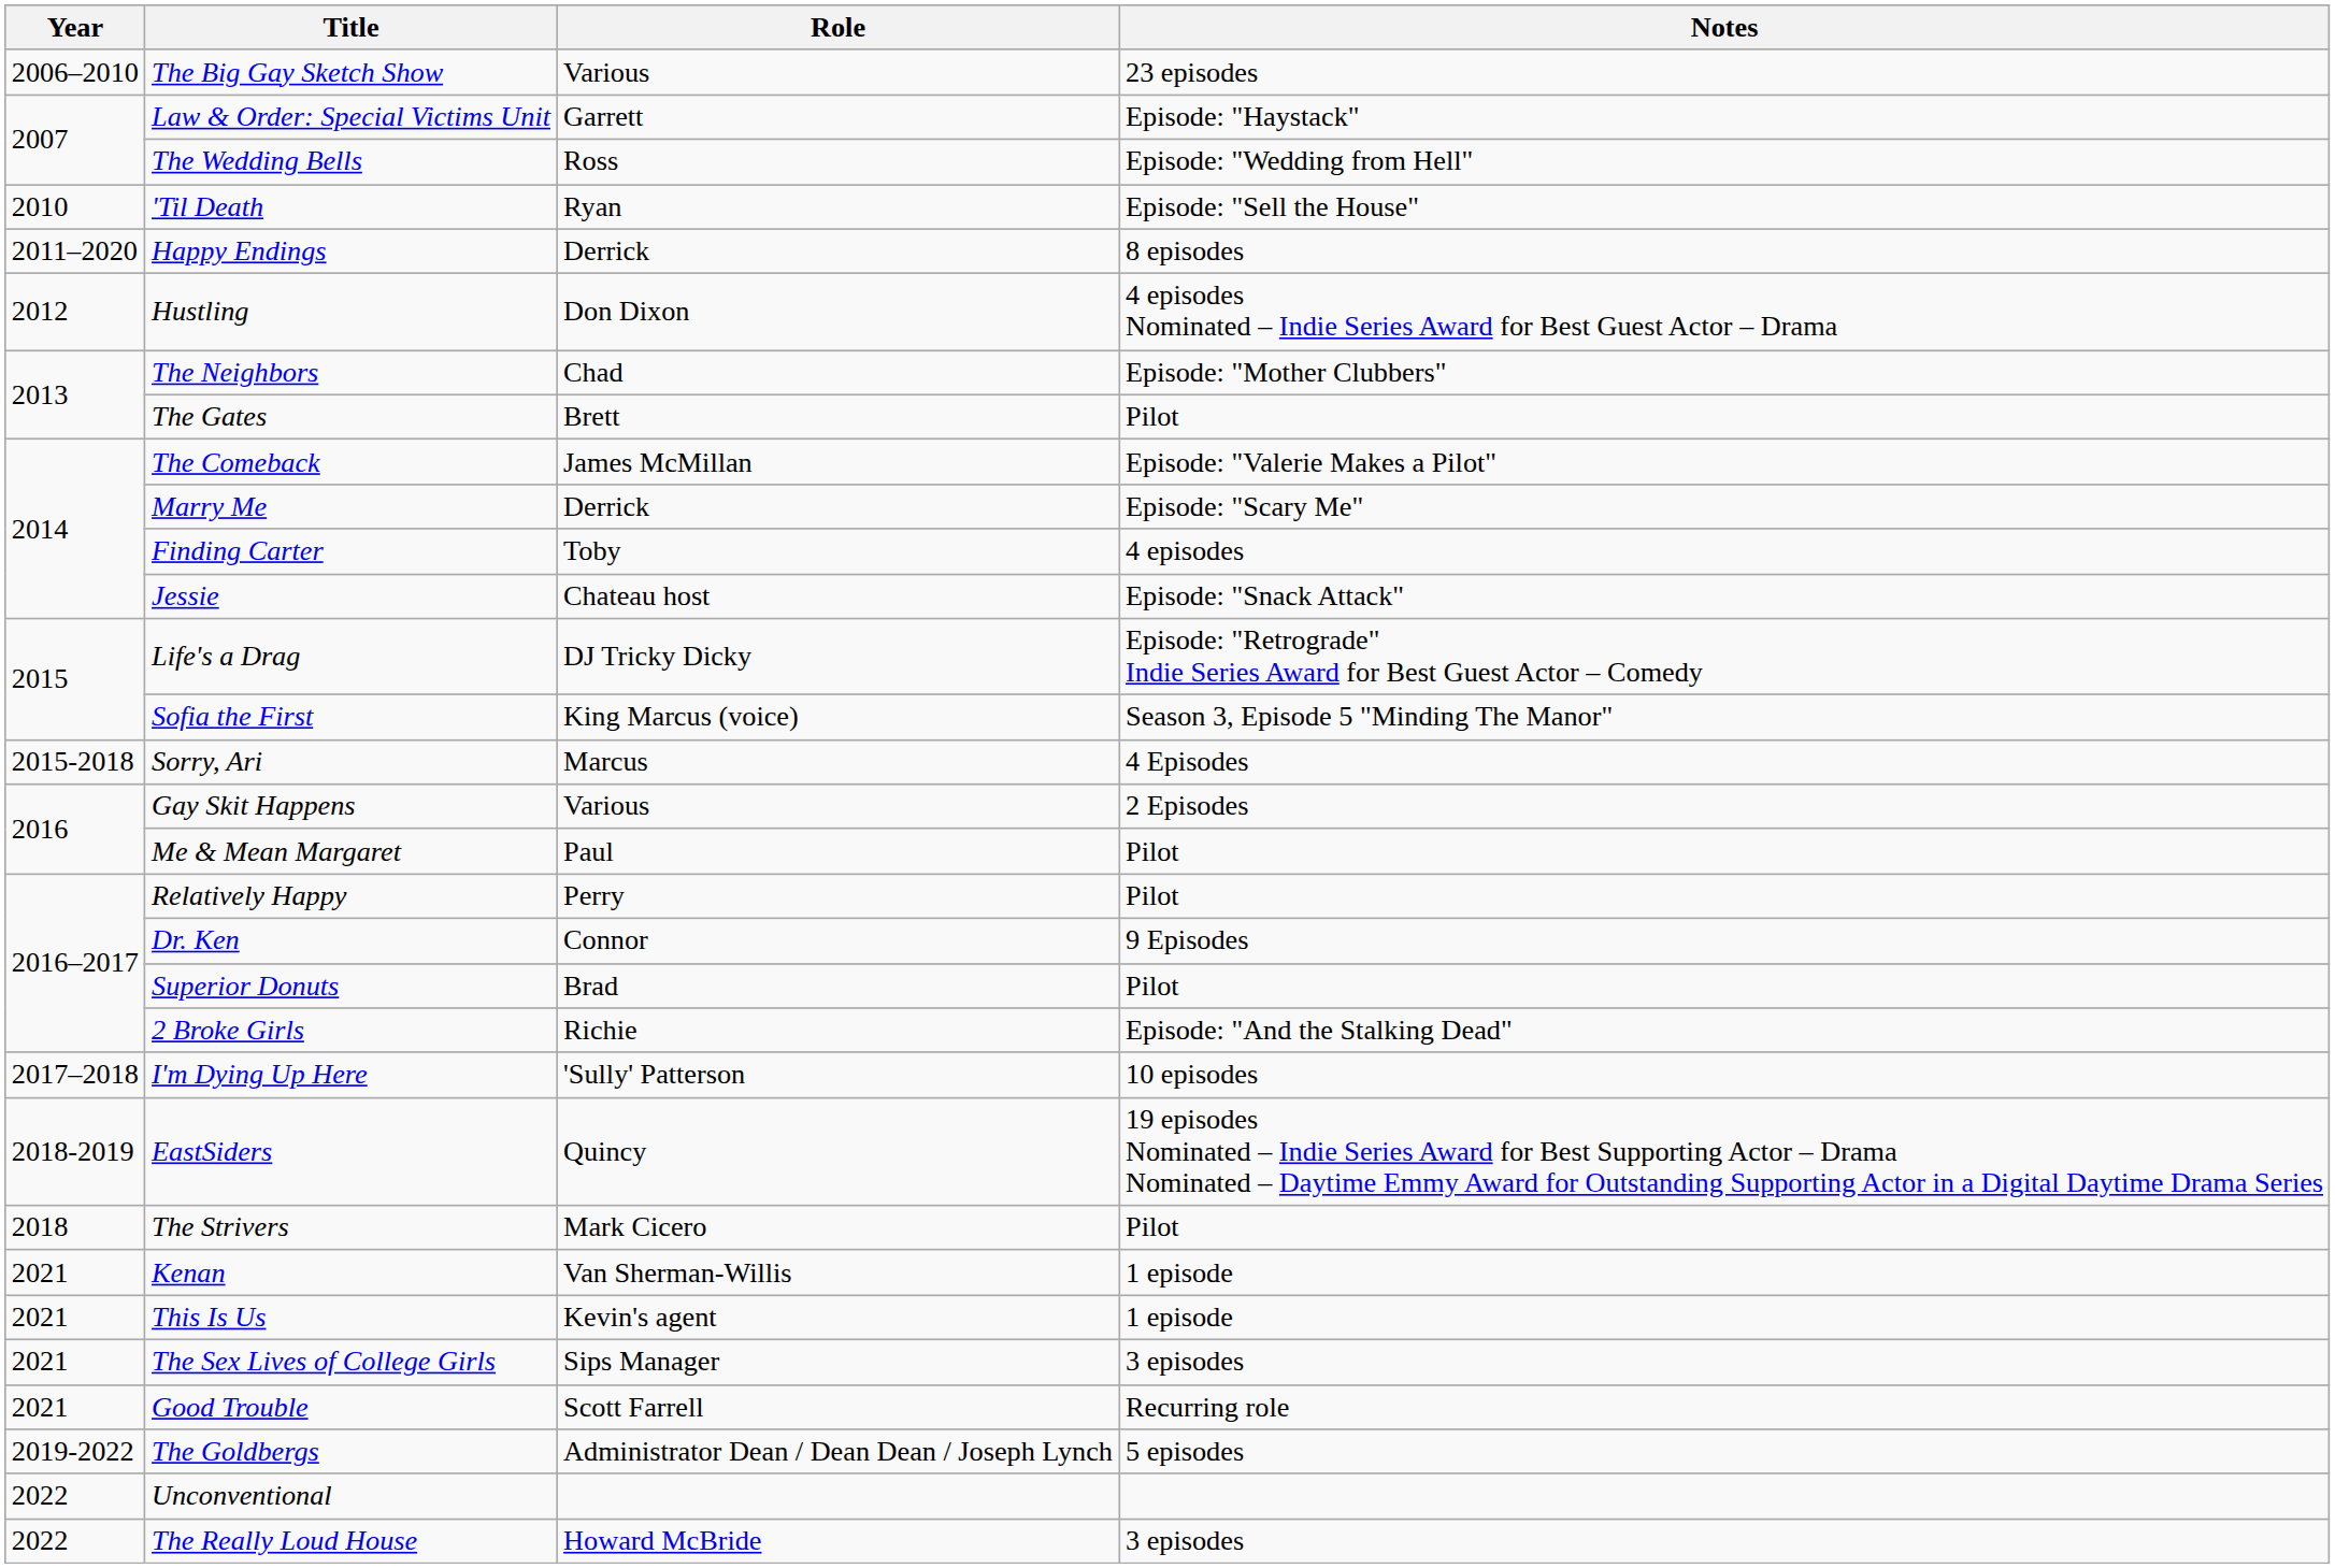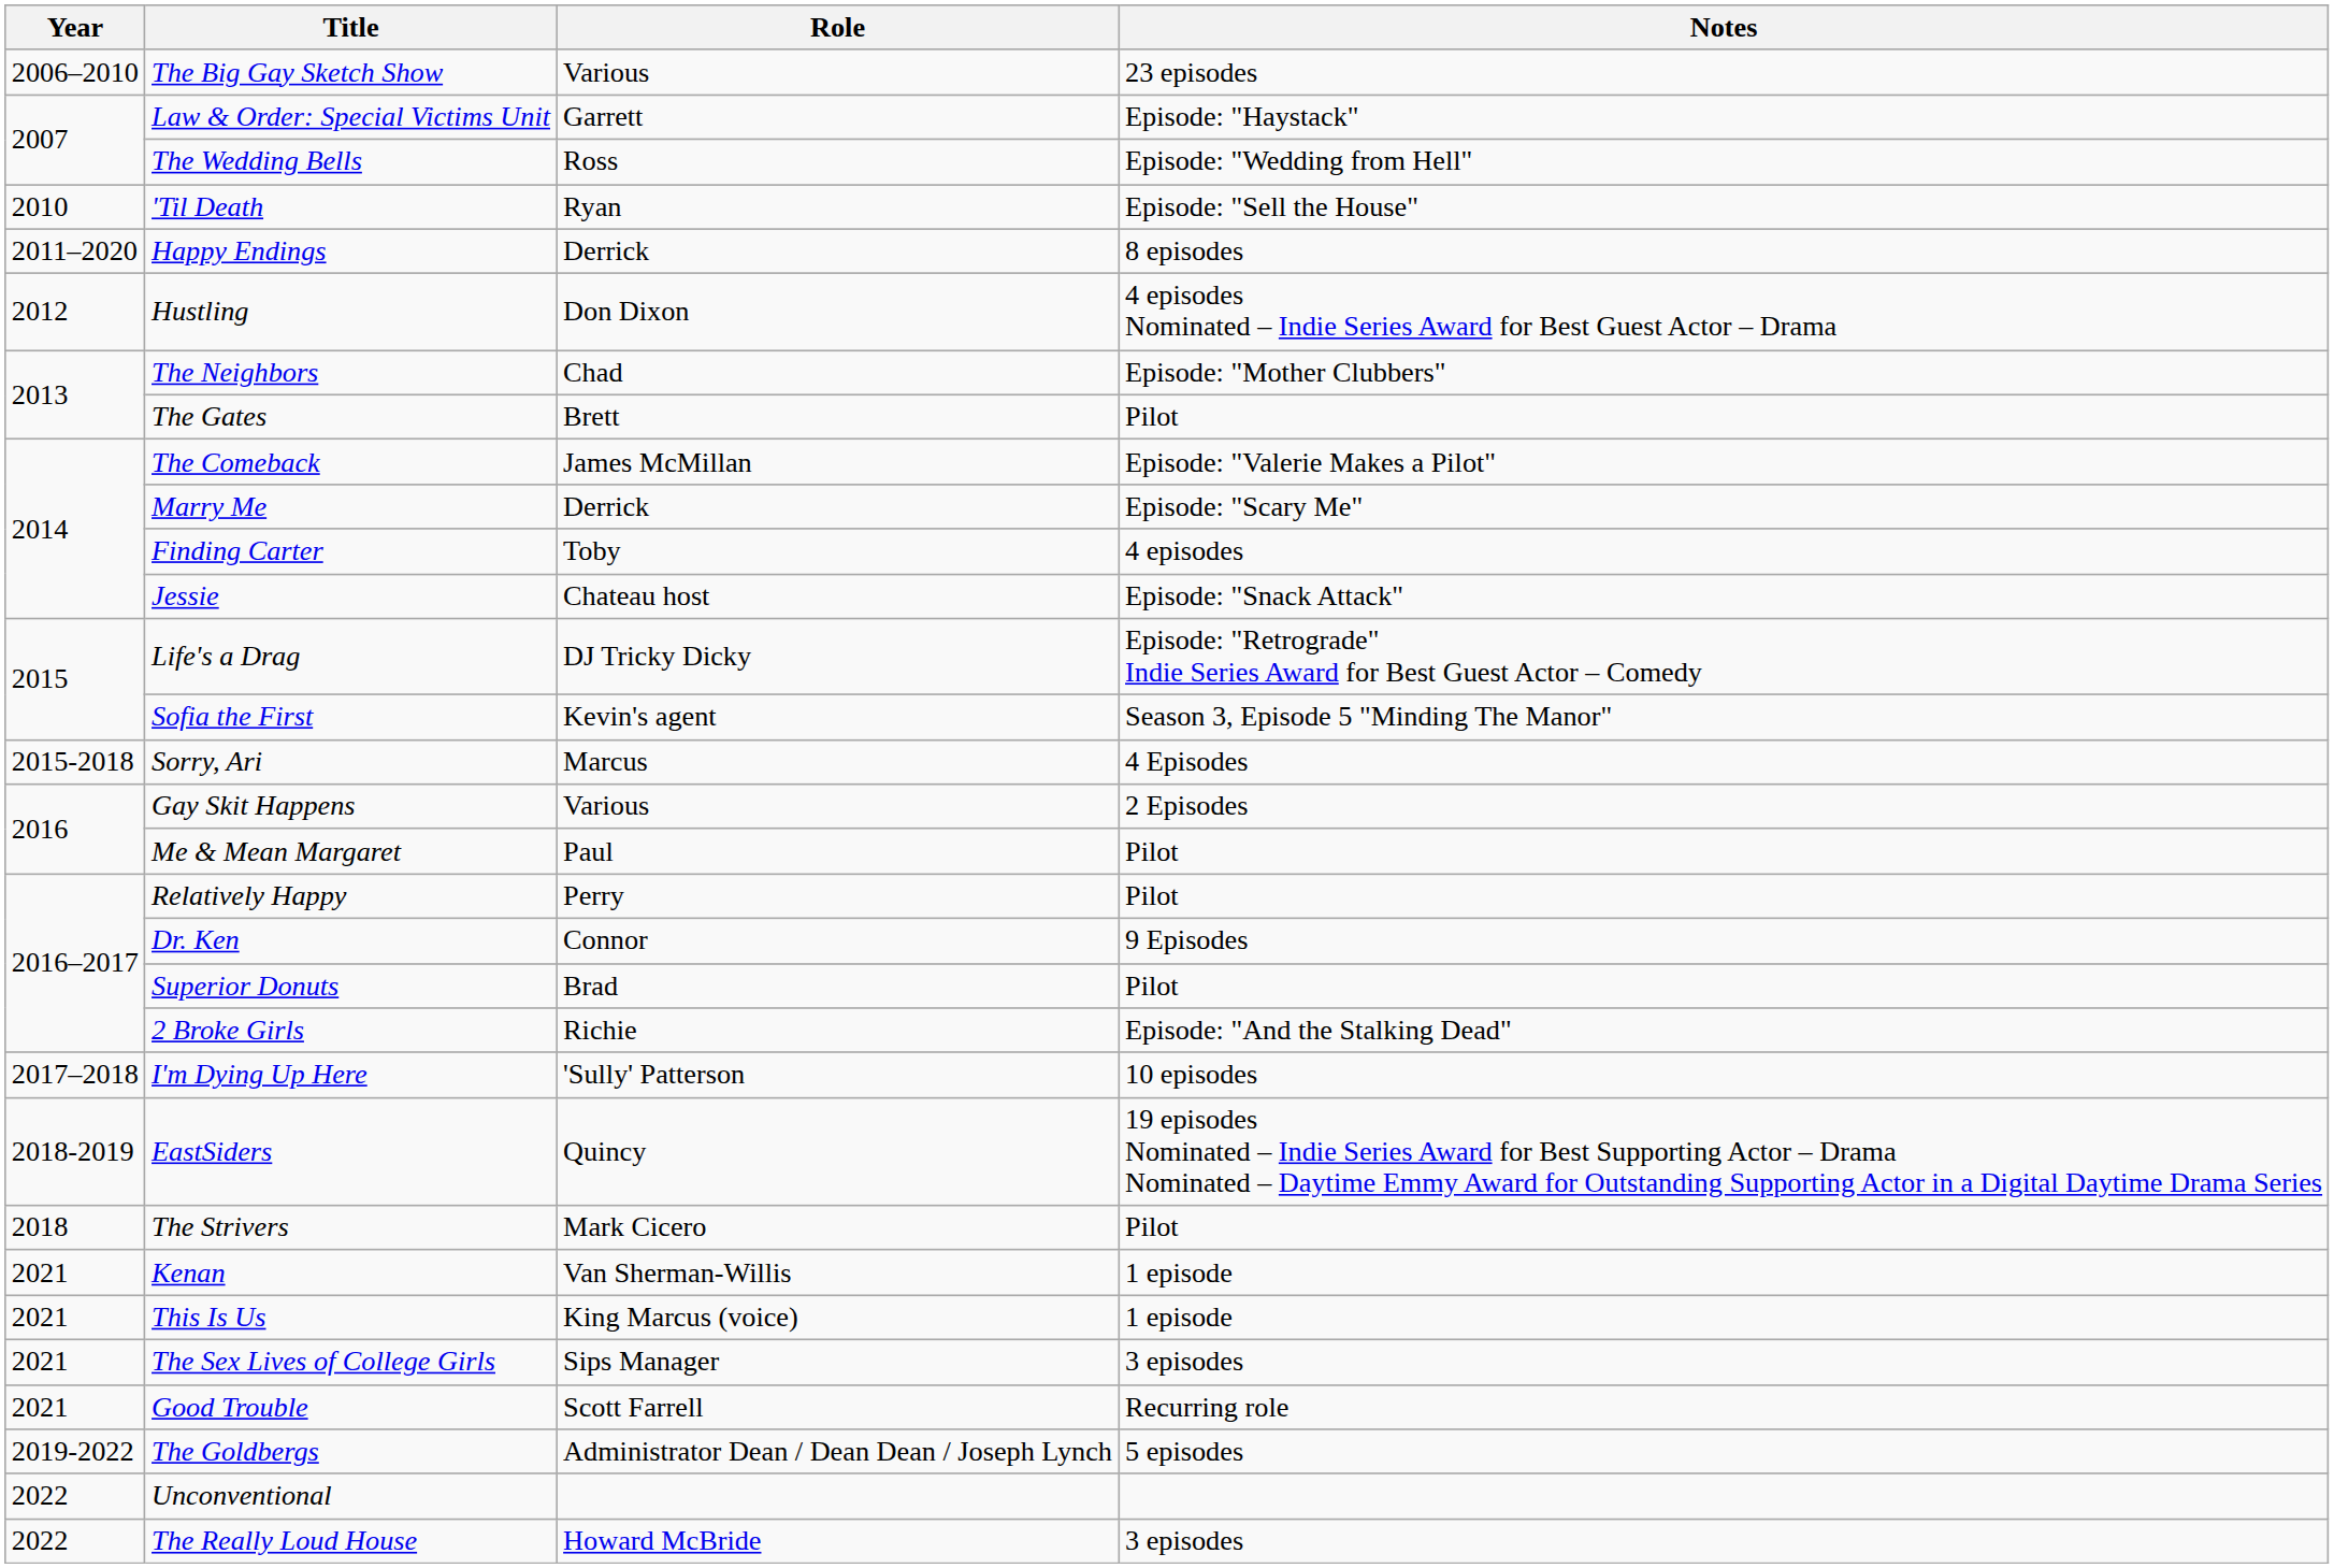 <table class="wikitable">
 <tr>
 <th>Year</th>
 <th>Title</th>
 <th>Role</th>
 <th>Notes</th>
 </tr>
 <tr>
 <td>2006–2010</td>
 <td><em><a href='#'>The Big Gay Sketch Show</a></em></td>
 <td>Various</td>
 <td>23 episodes</td>
 </tr>
 <tr>
 <td rowspan="2">2007</td>
 <td><em><a href='#'>Law & Order: Special Victims Unit</a></em></td>
 <td>Garrett</td>
 <td>Episode: "Haystack"</td>
 </tr>
 <tr>
 <td><em><a href='#'>The Wedding Bells</a></em></td>
 <td>Ross</td>
 <td>Episode: "Wedding from Hell"</td>
 </tr>
 <tr>
 <td>2010</td>
 <td><em><a href='#'>'Til Death</a></em></td>
 <td>Ryan</td>
 <td>Episode: "Sell the House"</td>
 </tr>
 <tr>
 <td>2011–2020</td>
 <td><em><a href='#'>Happy Endings</a></em></td>
 <td>Derrick</td>
 <td>8 episodes</td>
 </tr>
 <tr>
 <td>2012</td>
 <td><em>Hustling</em></td>
 <td>Don Dixon</td>
 <td>4 episodes<br>Nominated – <a href='#'>Indie Series Award</a> for Best Guest Actor – Drama</td>
 </tr>
 <tr>
 <td rowspan="2">2013</td>
 <td><em><a href='#'>The Neighbors</a></em></td>
 <td>Chad</td>
 <td>Episode: "Mother Clubbers"</td>
 </tr>
 <tr>
 <td><em>The Gates</em></td>
 <td>Brett</td>
 <td>Pilot</td>
 </tr>
 <tr>
 <td rowspan="4">2014</td>
 <td><em><a href='#'>The Comeback</a></em></td>
 <td>James McMillan</td>
 <td>Episode: "Valerie Makes a Pilot"</td>
 </tr>
 <tr>
 <td><em><a href='#'>Marry Me</a></em></td>
 <td>Derrick</td>
 <td>Episode: "Scary Me"</td>
 </tr>
 <tr>
 <td><em><a href='#'>Finding Carter</a></em></td>
 <td>Toby</td>
 <td>4 episodes</td>
 </tr>
 <tr>
 <td><em><a href='#'>Jessie</a></em></td>
 <td>Chateau host</td>
 <td>Episode: "Snack Attack"</td>
 </tr>
 <tr>
 <td rowspan="2">2015</td>
 <td><em>Life's a Drag</em></td>
 <td>DJ Tricky Dicky</td>
 <td>Episode: "Retrograde"<br><a href='#'>Indie Series Award</a> for Best Guest Actor – Comedy</td>
 </tr>
 <tr>
 <td><em><a href='#'>Sofia the First</a></em></td>
-<td>King Marcus (voice)</td>
+<td>Kevin's agent</td>
 <td>Season 3, Episode 5 "Minding The Manor"</td>
 </tr>
 <tr>
 <td>2015-2018</td>
 <td><em>Sorry, Ari</em></td>
 <td>Marcus</td>
 <td>4 Episodes</td>
 </tr>
 <tr>
 <td rowspan="2">2016</td>
 <td><em>Gay Skit Happens</em></td>
 <td>Various</td>
 <td>2 Episodes</td>
 </tr>
 <tr>
 <td><em>Me & Mean Margaret</em></td>
 <td>Paul</td>
 <td>Pilot</td>
 </tr>
 <tr>
 <td rowspan="4">2016–2017</td>
 <td><em>Relatively Happy</em></td>
 <td>Perry</td>
 <td>Pilot</td>
 </tr>
 <tr>
 <td><em><a href='#'>Dr. Ken</a></em></td>
 <td>Connor</td>
 <td>9 Episodes</td>
 </tr>
 <tr>
 <td><a href='#'><em>Superior Donuts</em></a></td>
 <td>Brad</td>
 <td>Pilot</td>
 </tr>
 <tr>
 <td><em><a href='#'>2 Broke Girls</a></em></td>
 <td>Richie</td>
 <td>Episode: "And the Stalking Dead"</td>
 </tr>
 <tr>
 <td>2017–2018</td>
 <td><em><a href='#'>I'm Dying Up Here</a></em></td>
 <td>'Sully' Patterson</td>
 <td>10 episodes</td>
 </tr>
 <tr>
 <td>2018-2019</td>
 <td><em><a href='#'>EastSiders</a></em></td>
 <td>Quincy</td>
 <td>19 episodes<br>Nominated – <a href='#'>Indie Series Award</a> for Best Supporting Actor – Drama<br>Nominated – <a href='#'>Daytime Emmy Award for Outstanding Supporting Actor in a Digital Daytime Drama Series</a></td>
 </tr>
 <tr>
 <td>2018</td>
 <td><em>The Strivers</em></td>
 <td>Mark Cicero</td>
 <td>Pilot</td>
 </tr>
 <tr>
 <td>2021</td>
 <td><em><a href='#'>Kenan</a></em></td>
 <td>Van Sherman-Willis</td>
 <td>1 episode</td>
 </tr>
 <tr>
 <td>2021</td>
 <td><em><a href='#'>This Is Us</a></em></td>
-<td>Kevin's agent</td>
+<td>King Marcus (voice)</td>
 <td>1 episode</td>
 </tr>
 <tr>
 <td>2021</td>
 <td><em><a href='#'>The Sex Lives of College Girls</a></em></td>
 <td>Sips Manager</td>
 <td>3 episodes</td>
 </tr>
 <tr>
 <td>2021</td>
 <td><em><a href='#'>Good Trouble</a></em></td>
 <td>Scott Farrell</td>
 <td>Recurring role</td>
 </tr>
 <tr>
 <td>2019-2022</td>
 <td><em><a href='#'>The Goldbergs</a></em></td>
 <td>Administrator Dean / Dean Dean / Joseph Lynch</td>
 <td>5 episodes</td>
 </tr>
 <tr>
 <td>2022</td>
 <td><em>Unconventional</em></td>
 <td></td>
 <td></td>
 </tr>
 <tr>
 <td>2022</td>
 <td><em><a href='#'>The Really Loud House</a></em></td>
 <td><a href='#'>Howard McBride</a></td>
 <td>3 episodes</td>
 </tr>
 </table>
